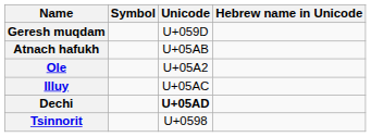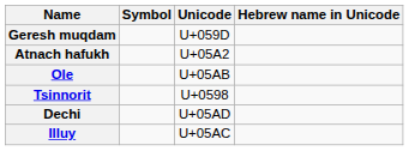 <table class="wikitable" style="text-align:center; line-height:1">
 <tr>
 <th scope="col">Name</th>
 <th scope="col">Symbol</th>
 <th scope="col">Unicode</th>
 <th scope="col">Hebrew name in Unicode</th>
 </tr>
 <tr>
 <th scope="row">Geresh muqdam</th>
 <td></td>
 <td>U+059D</td>
 <td></td>
 </tr>
 <tr>
 <th scope="row">Atnach hafukh</th>
 <td></td>
-<td>U+05AB</td>
+<td>U+05A2</td>
 <td></td>
 </tr>
 <tr>
 <th scope="row"><a href='#'>Ole</a></th>
 <td></td>
-<td>U+05A2</td>
+<td>U+05AB</td>
+<td></td>
+</tr>
+<tr>
+<th scope="row"><a href='#'>Tsinnorit</a></th>
+<td></td>
+<td>U+0598</td>
+<td></td>
+</tr>
+<tr>
+<th scope="row">Dechi</th>
+<td></td>
+<td>U+05AD</td>
 <td></td>
 </tr>
 <tr>
 <th scope="row"><a href='#'>Illuy</a></th>
 <td></td>
 <td>U+05AC</td>
 <td></td>
 </tr>
-<tr>
-<th scope="row">Dechi</th>
-<td></td>
-<td><strong>U+05AD</strong></td>
-<td></td>
-</tr>
-<tr>
-<th scope="row"><a href='#'>Tsinnorit</a></th>
-<td></td>
-<td>U+0598</td>
-<td></td>
-</tr>
 </table>
